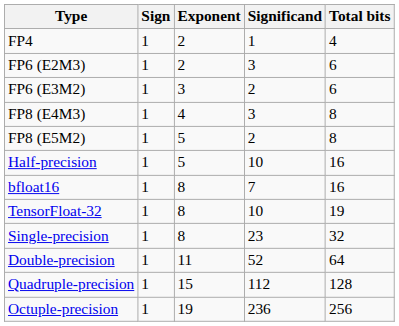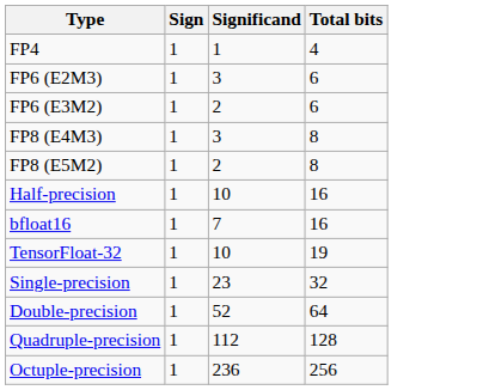 <table class="wikitable">
 <tr>
 <th>Type</th>
 <th>Sign</th>
-<th>Exponent</th>
 <th>Significand</th>
 <th>Total bits</th>
 </tr>
 <tr>
 <td>FP4</td>
 <td>1</td>
-<td>2</td>
 <td>1</td>
 <td>4</td>
 </tr>
 <tr>
 <td>FP6 (E2M3)</td>
 <td>1</td>
-<td>2</td>
 <td>3</td>
 <td>6</td>
 </tr>
 <tr>
 <td>FP6 (E3M2)</td>
 <td>1</td>
-<td>3</td>
 <td>2</td>
 <td>6</td>
 </tr>
 <tr>
 <td>FP8 (E4M3)</td>
 <td>1</td>
-<td>4</td>
 <td>3</td>
 <td>8</td>
 </tr>
 <tr>
 <td>FP8 (E5M2)</td>
 <td>1</td>
-<td>5</td>
 <td>2</td>
 <td>8</td>
 </tr>
 <tr>
 <td><a href='#'>Half-precision</a></td>
 <td>1</td>
-<td>5</td>
 <td>10</td>
 <td>16</td>
 </tr>
 <tr>
 <td><a href='#'>bfloat16</a></td>
 <td>1</td>
-<td>8</td>
 <td>7</td>
 <td>16</td>
 </tr>
 <tr>
 <td><a href='#'>TensorFloat-32</a></td>
 <td>1</td>
-<td>8</td>
 <td>10</td>
 <td>19</td>
 </tr>
 <tr>
 <td><a href='#'>Single-precision</a></td>
 <td>1</td>
-<td>8</td>
 <td>23</td>
 <td>32</td>
 </tr>
 <tr>
 <td><a href='#'>Double-precision</a></td>
 <td>1</td>
-<td>11</td>
 <td>52</td>
 <td>64</td>
 </tr>
 <tr>
 <td><a href='#'>Quadruple-precision</a></td>
 <td>1</td>
-<td>15</td>
 <td>112</td>
 <td>128</td>
 </tr>
 <tr>
 <td><a href='#'>Octuple-precision</a></td>
 <td>1</td>
-<td>19</td>
 <td>236</td>
 <td>256</td>
 </tr>
 </table>
